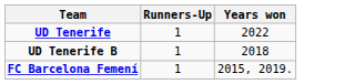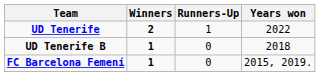 <table class="wikitable plainrowheaders sortable" style="text-align:center">
 <tr>
 <th scope="col">Team</th>
+<th scope="col">Winners</th>
 <th scope="col">Runners-Up</th>
 <th scope="col">Years won</th>
 </tr>
 <tr bgcolor=#f9f9f9>
 <td> <strong><a href='#'>UD Tenerife</a></strong></td>
+<td align=center><strong>2</strong></td>
 <td align=center>1</td>
 <td>2022</td>
 </tr>
 <tr bgcolor=#f9f9f9>
 <td> <strong>UD Tenerife B</strong></td>
-<td align=center>1</td>
+<td align=center><strong>1</strong></td>
+<td align=center>0</td>
 <td>2018</td>
 </tr>
 <tr bgcolor=#f9f9f9>
 <td> <strong><a href='#'>FC Barcelona Femení</a></strong></td>
-<td align=center>1</td>
+<td align=center><strong>1</strong></td>
+<td align=center>0</td>
 <td>2015, 2019.</td>
 </tr>
 </table>
